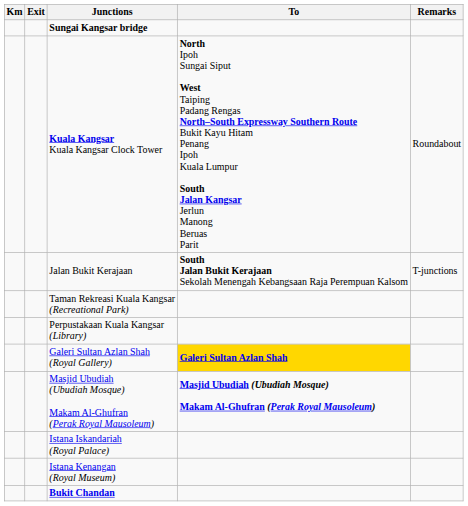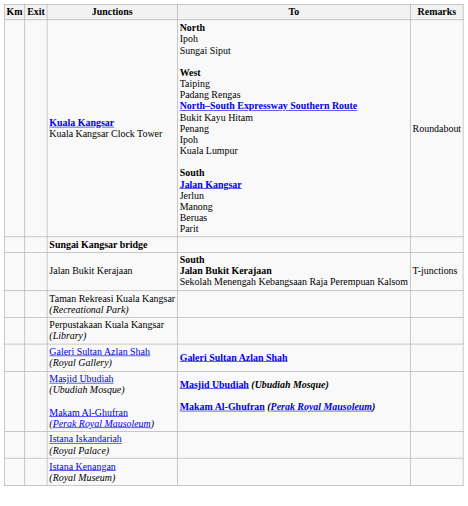 <table class="wikitable">
 <tr>
 <th>Km</th>
 <th>Exit</th>
 <th>Junctions</th>
 <th>To</th>
 <th>Remarks</th>
 </tr>
 <tr>
 <td></td>
 <td></td>
-<td><strong>Sungai Kangsar bridge</strong></td>
-<td></td>
-<td></td>
+<td><strong><a href='#'>Kuala Kangsar</a></strong><br>Kuala Kangsar Clock Tower</td>
+<td><strong>North</strong><br> Ipoh<br> Sungai Siput<br><br><strong>West</strong><br> Taiping<br> Padang Rengas<br>  <strong><a href='#'>North–South Expressway Southern Route</a></strong><br>Bukit Kayu Hitam<br>Penang<br>Ipoh<br>Kuala Lumpur<br><br><strong>South</strong><br> <strong><a href='#'>Jalan Kangsar</a></strong><br>Jerlun<br>Manong<br>Beruas<br>Parit</td>
+<td>Roundabout</td>
 </tr>
 <tr>
 <td></td>
 <td></td>
-<td><strong><a href='#'>Kuala Kangsar</a></strong><br>Kuala Kangsar Clock Tower</td>
-<td><strong>North</strong><br> Ipoh<br> Sungai Siput<br><br><strong>West</strong><br> Taiping<br> Padang Rengas<br>  <strong><a href='#'>North–South Expressway Southern Route</a></strong><br>Bukit Kayu Hitam<br>Penang<br>Ipoh<br>Kuala Lumpur<br><br><strong>South</strong><br> <strong><a href='#'>Jalan Kangsar</a></strong><br>Jerlun<br>Manong<br>Beruas<br>Parit</td>
-<td>Roundabout</td>
+<td><strong>Sungai Kangsar bridge</strong></td>
+<td></td>
+<td></td>
 </tr>
 <tr>
 <td></td>
 <td></td>
 <td>Jalan Bukit Kerajaan</td>
 <td><strong>South</strong><br><strong>Jalan Bukit Kerajaan</strong><br>Sekolah Menengah Kebangsaan Raja Perempuan Kalsom</td>
 <td>T-junctions</td>
 </tr>
 <tr>
 <td></td>
 <td></td>
 <td>Taman Rekreasi Kuala Kangsar<br><em>(Recreational Park)</em></td>
 <td></td>
 <td></td>
 </tr>
 <tr>
 <td></td>
 <td></td>
 <td>Perpustakaan Kuala Kangsar<br><em>(Library)</em></td>
 <td></td>
 <td></td>
 </tr>
 <tr>
 <td></td>
 <td></td>
 <td><a href='#'>Galeri Sultan Azlan Shah</a><br><em>(Royal Gallery)</em></td>
-<td style="background: gold;"><strong><a href='#'>Galeri Sultan Azlan Shah</a></strong><br> </td>
+<td><strong><a href='#'>Galeri Sultan Azlan Shah</a></strong><br> </td>
 <td></td>
 </tr>
 <tr>
 <td></td>
 <td></td>
 <td><a href='#'>Masjid Ubudiah</a> <br><em>(Ubudiah Mosque)</em><br><br><a href='#'>Makam Al-Ghufran</a><br><em>(<a href='#'>Perak Royal Mausoleum</a>)</em></td>
 <td><strong><a href='#'>Masjid Ubudiah</a></strong> <strong><em>(Ubudiah Mosque)</em></strong> <br><br><strong><a href='#'>Makam Al-Ghufran</a></strong> <strong><em>(<a href='#'>Perak Royal Mausoleum</a>)</em></strong><br><br> </td>
 <td></td>
 </tr>
 <tr>
 <td></td>
 <td></td>
 <td><a href='#'>Istana Iskandariah</a><br><em>(Royal Palace)</em></td>
 <td></td>
 <td></td>
 </tr>
 <tr>
 <td></td>
 <td></td>
 <td><a href='#'>Istana Kenangan</a><br><em>(Royal Museum)</em></td>
 <td></td>
 <td></td>
 </tr>
-<tr>
-<td></td>
-<td></td>
-<td><strong><a href='#'>Bukit Chandan</a></strong></td>
-<td></td>
-<td></td>
-</tr>
 </table>
